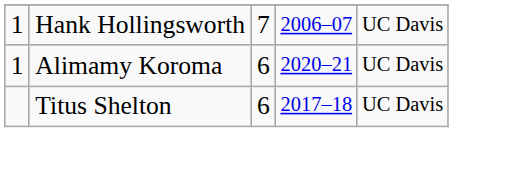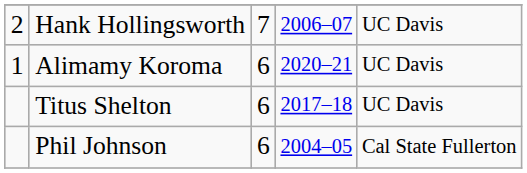 <table class="wikitable">
 <tr>
 </tr>
 <tr>
-<td>1</td>
+<td>2</td>
 <td>Hank Hollingsworth</td>
 <td>7</td>
 <td style="font-size:80%;"><a href='#'>2006–07</a></td>
 <td style="font-size:80%;">UC Davis</td>
 </tr>
 <tr>
 <td>1</td>
 <td>Alimamy Koroma</td>
 <td>6</td>
 <td style="font-size:80%;"><a href='#'>2020–21</a></td>
 <td style="font-size:80%;">UC Davis</td>
 </tr>
 <tr>
 <td></td>
 <td>Titus Shelton</td>
 <td>6</td>
 <td style="font-size:80%;"><a href='#'>2017–18</a></td>
 <td style="font-size:80%;">UC Davis</td>
 </tr>
+<tr>
+<td></td>
+<td>Phil Johnson</td>
+<td>6</td>
+<td style="font-size:80%;"><a href='#'>2004–05</a></td>
+<td style="font-size:80%;">Cal State Fullerton</td>
+</tr>
 </table>
